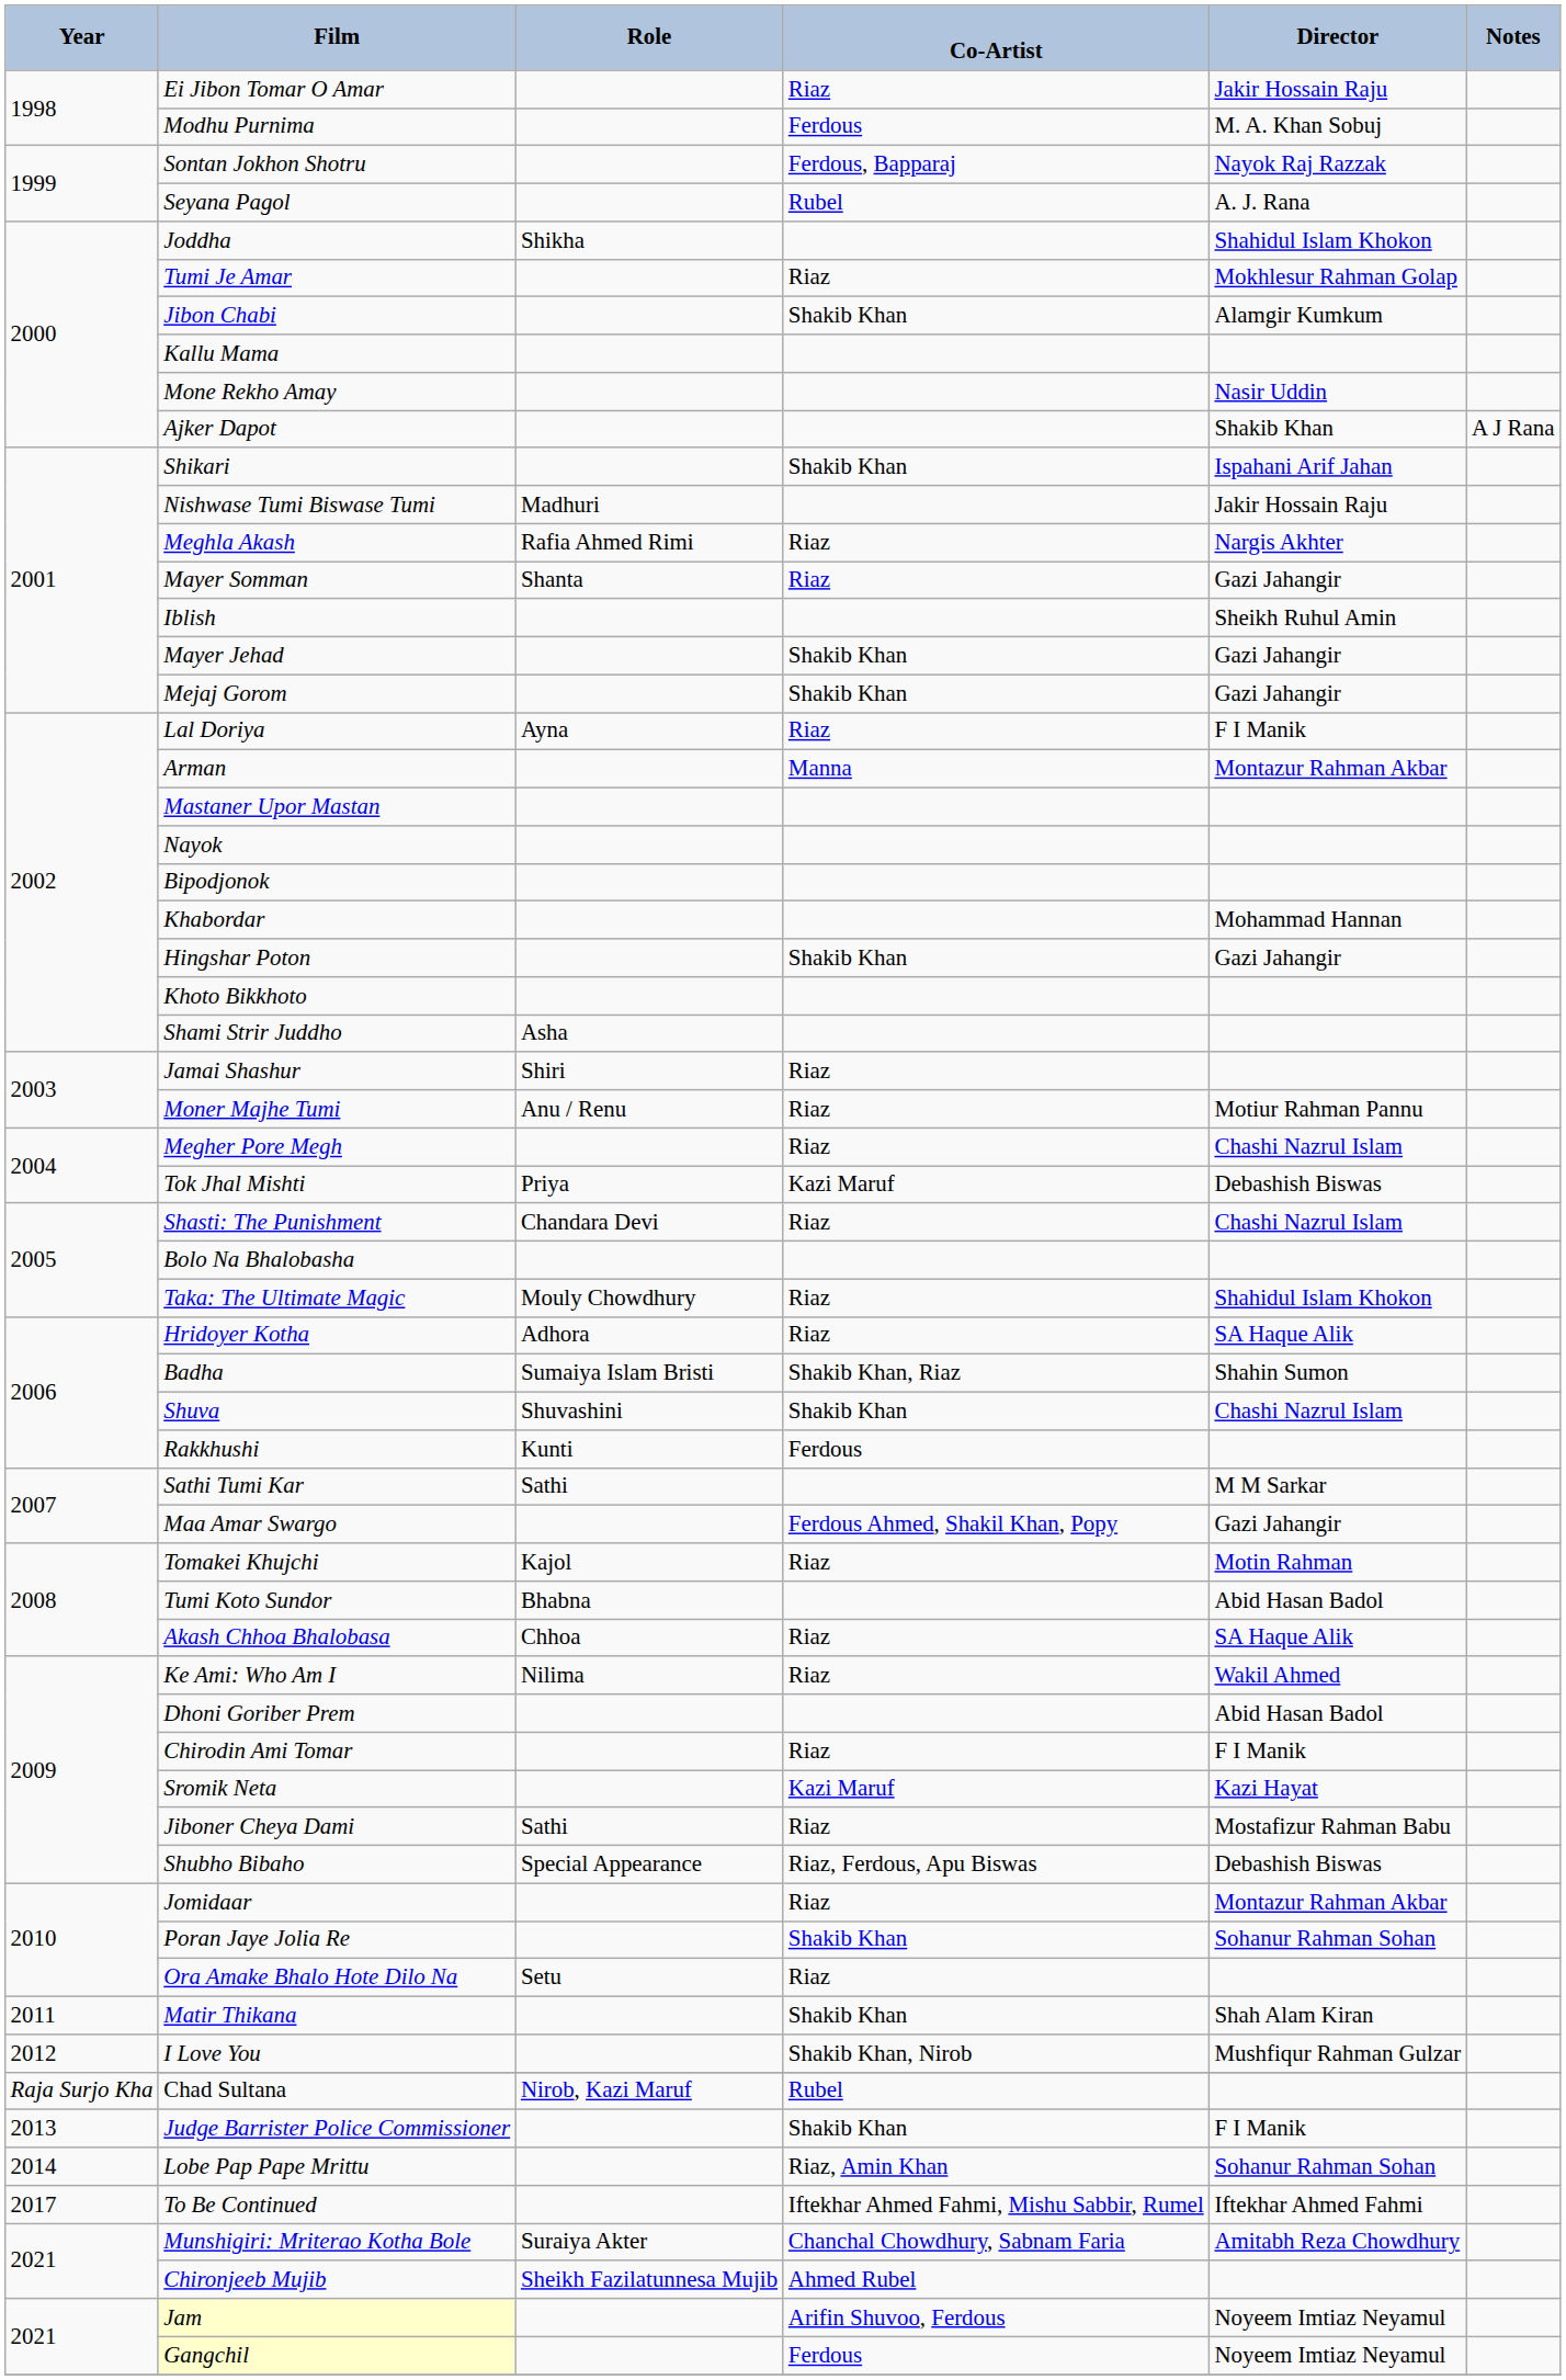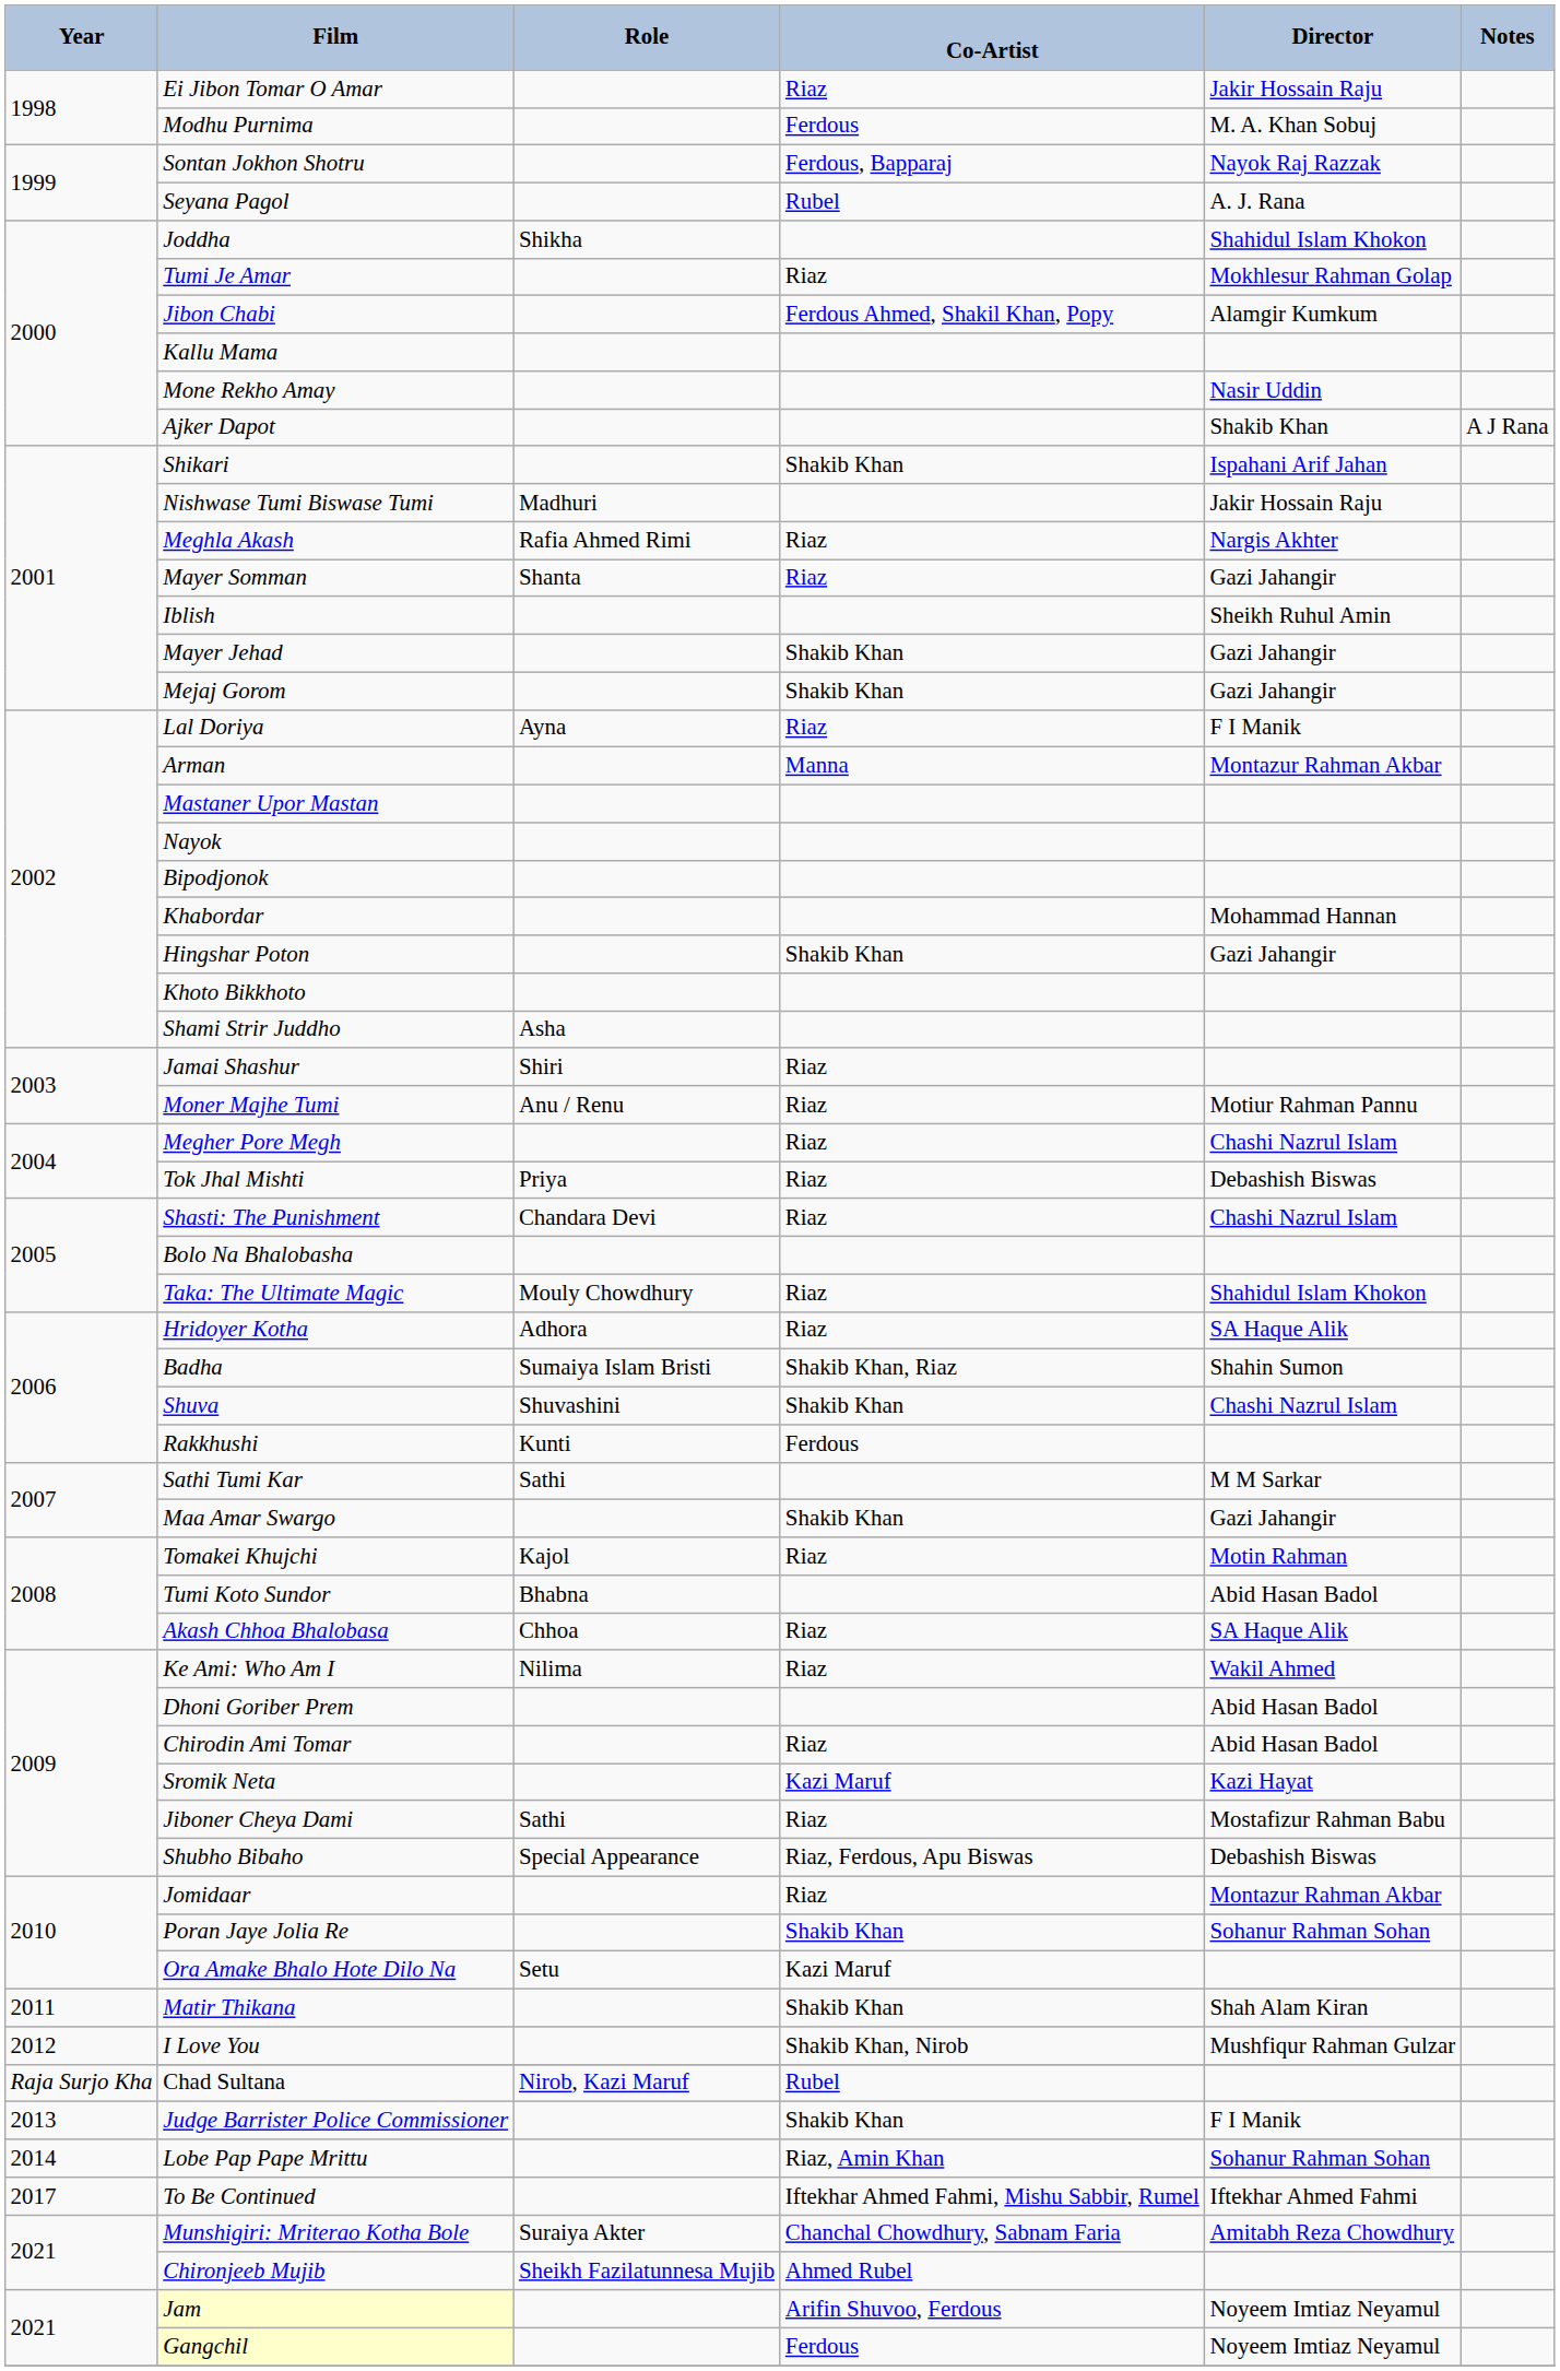 <table class="wikitable" style="font-size:90%">
 <tr style="text-align:center;">
 <th style="background:#B0C4DE;">Year</th>
 <th style="background:#B0C4DE;">Film</th>
 <th style="background:#B0C4DE;">Role</th>
 <th style="background:#B0C4DE;"><br>Co-Artist</th>
 <th style="background:#B0C4DE;">Director</th>
 <th style="background:#B0C4DE;">Notes</th>
 </tr>
 <tr>
 <td rowspan="2">1998</td>
 <td><em>Ei Jibon Tomar O Amar</em></td>
 <td></td>
 <td><a href='#'>Riaz</a></td>
 <td><a href='#'>Jakir Hossain Raju</a></td>
 <td></td>
 </tr>
 <tr>
 <td><em>Modhu Purnima</em></td>
 <td></td>
 <td><a href='#'>Ferdous</a></td>
 <td>M. A. Khan Sobuj</td>
 <td></td>
 </tr>
 <tr>
 <td rowspan="2">1999</td>
 <td><em>Sontan Jokhon Shotru</em></td>
 <td></td>
 <td><a href='#'>Ferdous</a>, <a href='#'>Bapparaj</a></td>
 <td><a href='#'>Nayok Raj Razzak</a></td>
 <td></td>
 </tr>
 <tr>
 <td><em>Seyana Pagol</em></td>
 <td></td>
 <td><a href='#'>Rubel</a></td>
 <td>A. J. Rana</td>
 <td></td>
 </tr>
 <tr>
 <td rowspan="6">2000</td>
 <td><em>Joddha</em></td>
 <td>Shikha</td>
 <td></td>
 <td><a href='#'>Shahidul Islam Khokon</a></td>
 <td></td>
 </tr>
 <tr>
 <td><em><a href='#'>Tumi Je Amar</a></em></td>
 <td></td>
 <td>Riaz</td>
 <td><a href='#'>Mokhlesur Rahman Golap</a></td>
 <td></td>
 </tr>
 <tr>
 <td><em><a href='#'>Jibon Chabi</a></em></td>
 <td></td>
-<td>Shakib Khan</td>
+<td><a href='#'>Ferdous Ahmed</a>, <a href='#'>Shakil Khan</a>, <a href='#'>Popy</a></td>
 <td>Alamgir Kumkum</td>
 <td></td>
 </tr>
 <tr>
 <td><em>Kallu Mama</em></td>
 <td></td>
 <td></td>
 <td></td>
 <td></td>
 </tr>
 <tr>
 <td><em>Mone Rekho Amay</em></td>
 <td></td>
 <td></td>
 <td><a href='#'>Nasir Uddin</a></td>
 <td></td>
 </tr>
 <tr>
 <td><em>Ajker Dapot</em></td>
 <td></td>
 <td></td>
 <td>Shakib Khan</td>
 <td>A  J Rana</td>
 </tr>
 <tr>
 <td rowspan="7">2001</td>
 <td><em>Shikari</em></td>
 <td></td>
 <td>Shakib Khan</td>
 <td><a href='#'>Ispahani Arif Jahan</a></td>
 <td></td>
 </tr>
 <tr>
 <td><em>Nishwase Tumi Biswase Tumi</em></td>
 <td>Madhuri</td>
 <td></td>
 <td>Jakir Hossain Raju</td>
 <td></td>
 </tr>
 <tr>
 <td><em><a href='#'>Meghla Akash</a></em></td>
 <td>Rafia Ahmed Rimi</td>
 <td>Riaz</td>
 <td><a href='#'>Nargis Akhter</a></td>
 <td></td>
 </tr>
 <tr>
 <td><em>Mayer Somman</em></td>
 <td>Shanta</td>
 <td><a href='#'>Riaz</a></td>
 <td>Gazi Jahangir</td>
 <td></td>
 </tr>
 <tr>
 <td><em>Iblish</em></td>
 <td></td>
 <td></td>
 <td>Sheikh Ruhul Amin</td>
 <td></td>
 </tr>
 <tr>
 <td><em>Mayer Jehad</em></td>
 <td></td>
 <td>Shakib Khan</td>
 <td>Gazi Jahangir</td>
 <td></td>
 </tr>
 <tr>
 <td><em>Mejaj Gorom</em></td>
 <td></td>
 <td>Shakib Khan</td>
 <td>Gazi Jahangir</td>
 <td></td>
 </tr>
 <tr>
 <td rowspan="9">2002</td>
 <td><em>Lal Doriya</em></td>
 <td>Ayna</td>
 <td><a href='#'>Riaz</a></td>
 <td>F I Manik</td>
 <td></td>
 </tr>
 <tr>
 <td><em>Arman</em></td>
 <td></td>
 <td><a href='#'>Manna</a></td>
 <td><a href='#'>Montazur Rahman Akbar</a></td>
 <td></td>
 </tr>
 <tr>
 <td><em><a href='#'>Mastaner Upor Mastan</a></em></td>
 <td></td>
 <td></td>
 <td></td>
 <td></td>
 </tr>
 <tr>
 <td><em>Nayok</em></td>
 <td></td>
 <td></td>
 <td></td>
 <td></td>
 </tr>
 <tr>
 <td><em>Bipodjonok</em></td>
 <td></td>
 <td></td>
 <td></td>
 <td></td>
 </tr>
 <tr>
 <td><em>Khabordar</em></td>
 <td></td>
 <td></td>
 <td>Mohammad Hannan</td>
 <td></td>
 </tr>
 <tr>
 <td><em>Hingshar Poton</em></td>
 <td></td>
 <td>Shakib Khan</td>
 <td>Gazi Jahangir</td>
 <td></td>
 </tr>
 <tr>
 <td><em>Khoto Bikkhoto</em></td>
 <td></td>
 <td></td>
 <td></td>
 <td></td>
 </tr>
 <tr>
 <td><em>Shami Strir Juddho</em></td>
 <td>Asha</td>
 <td></td>
 <td></td>
 <td></td>
 </tr>
 <tr>
 <td rowspan="2">2003</td>
 <td><em>Jamai Shashur</em></td>
 <td>Shiri</td>
 <td>Riaz</td>
 <td></td>
 <td></td>
 </tr>
 <tr>
 <td><em><a href='#'>Moner Majhe Tumi</a></em></td>
 <td>Anu / Renu</td>
 <td>Riaz</td>
 <td>Motiur Rahman Pannu</td>
 <td></td>
 </tr>
 <tr>
 <td rowspan="2">2004</td>
 <td><em><a href='#'>Megher Pore Megh</a></em></td>
 <td></td>
 <td>Riaz</td>
 <td><a href='#'>Chashi Nazrul Islam</a></td>
 <td></td>
 </tr>
 <tr>
 <td><em>Tok Jhal Mishti</em></td>
 <td>Priya</td>
-<td>Kazi Maruf</td>
+<td>Riaz</td>
 <td>Debashish Biswas</td>
 <td></td>
 </tr>
 <tr>
 <td rowspan="3">2005</td>
 <td><em><a href='#'>Shasti: The Punishment</a></em></td>
 <td>Chandara Devi</td>
 <td>Riaz</td>
 <td><a href='#'>Chashi Nazrul Islam</a></td>
 <td></td>
 </tr>
 <tr>
 <td><em>Bolo Na Bhalobasha</em></td>
 <td></td>
 <td></td>
 <td></td>
 <td></td>
 </tr>
 <tr>
 <td><em><a href='#'>Taka: The Ultimate Magic</a></em></td>
 <td>Mouly Chowdhury</td>
 <td>Riaz</td>
 <td><a href='#'>Shahidul Islam Khokon</a></td>
 <td></td>
 </tr>
 <tr>
 <td rowspan="4">2006</td>
 <td><em><a href='#'>Hridoyer Kotha</a></em></td>
 <td>Adhora</td>
 <td>Riaz</td>
 <td><a href='#'>SA Haque Alik</a></td>
 <td></td>
 </tr>
 <tr>
 <td><em>Badha</em></td>
 <td>Sumaiya Islam Bristi</td>
 <td>Shakib Khan, Riaz</td>
 <td>Shahin Sumon</td>
 <td></td>
 </tr>
 <tr>
 <td><em><a href='#'>Shuva</a></em></td>
 <td>Shuvashini</td>
 <td>Shakib Khan</td>
 <td><a href='#'>Chashi Nazrul Islam</a></td>
 <td></td>
 </tr>
 <tr>
 <td><em>Rakkhushi</em></td>
 <td>Kunti</td>
 <td>Ferdous</td>
 <td></td>
 <td></td>
 </tr>
 <tr>
 <td rowspan="2">2007</td>
 <td><em>Sathi Tumi Kar</em></td>
 <td>Sathi</td>
 <td></td>
 <td>M M Sarkar</td>
 <td></td>
 </tr>
 <tr>
 <td><em>Maa Amar Swargo</em></td>
 <td></td>
-<td><a href='#'>Ferdous Ahmed</a>, <a href='#'>Shakil Khan</a>, <a href='#'>Popy</a></td>
+<td>Shakib Khan</td>
 <td>Gazi Jahangir</td>
 <td></td>
 </tr>
 <tr>
 <td rowspan="3">2008</td>
 <td><em>Tomakei Khujchi</em></td>
 <td>Kajol</td>
 <td>Riaz</td>
 <td><a href='#'>Motin Rahman</a></td>
 <td></td>
 </tr>
 <tr>
 <td><em>Tumi Koto Sundor</em></td>
 <td>Bhabna</td>
 <td></td>
 <td>Abid Hasan Badol</td>
 <td></td>
 </tr>
 <tr>
 <td><em><a href='#'>Akash Chhoa Bhalobasa</a></em></td>
 <td>Chhoa</td>
 <td>Riaz</td>
 <td><a href='#'>SA Haque Alik</a></td>
 <td></td>
 </tr>
 <tr>
 <td rowspan="6">2009</td>
 <td><em>Ke Ami: Who Am I</em></td>
 <td>Nilima</td>
 <td>Riaz</td>
 <td><a href='#'>Wakil Ahmed</a></td>
 <td></td>
 </tr>
 <tr>
 <td><em>Dhoni Goriber Prem</em></td>
 <td></td>
 <td></td>
 <td>Abid Hasan Badol</td>
 <td></td>
 </tr>
 <tr>
 <td><em>Chirodin Ami Tomar</em></td>
 <td></td>
 <td>Riaz</td>
-<td>F I Manik</td>
+<td>Abid Hasan Badol</td>
 <td></td>
 </tr>
 <tr>
 <td><em>Sromik Neta</em></td>
 <td></td>
 <td><a href='#'>Kazi Maruf</a></td>
 <td><a href='#'>Kazi Hayat</a></td>
 <td></td>
 </tr>
 <tr>
 <td><em>Jiboner Cheya Dami</em></td>
 <td>Sathi</td>
 <td>Riaz</td>
 <td>Mostafizur Rahman Babu</td>
 <td></td>
 </tr>
 <tr>
 <td><em>Shubho Bibaho</em></td>
 <td>Special Appearance</td>
 <td>Riaz, Ferdous, Apu Biswas</td>
 <td>Debashish Biswas</td>
 <td></td>
 </tr>
 <tr>
 <td rowspan="3">2010</td>
 <td><em>Jomidaar</em></td>
 <td></td>
 <td>Riaz</td>
 <td><a href='#'>Montazur Rahman Akbar</a></td>
 <td></td>
 </tr>
 <tr>
 <td><em>Poran Jaye Jolia Re</em></td>
 <td></td>
 <td><a href='#'>Shakib Khan</a></td>
 <td><a href='#'>Sohanur Rahman Sohan</a></td>
 <td></td>
 </tr>
 <tr>
 <td><em><a href='#'>Ora Amake Bhalo Hote Dilo Na</a></em></td>
 <td>Setu</td>
-<td>Riaz</td>
+<td>Kazi Maruf</td>
 <td></td>
 <td></td>
 </tr>
 <tr>
 <td rowspan="1">2011</td>
 <td><em><a href='#'>Matir Thikana</a></em></td>
 <td></td>
 <td>Shakib Khan</td>
 <td>Shah Alam Kiran</td>
 <td></td>
 </tr>
 <tr>
 <td rowspan="2">2012</td>
 <td><em>I Love You</em></td>
 <td></td>
 <td>Shakib Khan, Nirob</td>
 <td>Mushfiqur Rahman Gulzar</td>
 <td></td>
 </tr>
 <tr>
 </tr>
 <tr>
 <td><em>Raja Surjo Kha</em></td>
 <td>Chad Sultana</td>
 <td><a href='#'>Nirob</a>, <a href='#'>Kazi Maruf</a></td>
 <td><a href='#'>Rubel</a></td>
 <td></td>
 </tr>
 <tr>
 <td rowspan="1">2013</td>
 <td><em><a href='#'>Judge Barrister Police Commissioner</a></em></td>
 <td></td>
 <td>Shakib Khan</td>
 <td>F I Manik</td>
 <td></td>
 </tr>
 <tr>
 <td>2014</td>
 <td><em>Lobe Pap Pape Mrittu</em></td>
 <td></td>
 <td>Riaz, <a href='#'>Amin Khan</a></td>
 <td><a href='#'>Sohanur Rahman Sohan</a></td>
 <td></td>
 </tr>
 <tr>
 <td>2017</td>
 <td><em>To Be Continued</em></td>
 <td></td>
 <td>Iftekhar Ahmed Fahmi, <a href='#'>Mishu Sabbir</a>, <a href='#'>Rumel</a></td>
 <td>Iftekhar Ahmed Fahmi</td>
 <td></td>
 </tr>
 <tr>
 <td rowspan="2">2021</td>
 <td><em><a href='#'>Munshigiri: Mriterao Kotha Bole</a></em></td>
 <td>Suraiya Akter</td>
 <td><a href='#'>Chanchal Chowdhury</a>, <a href='#'>Sabnam Faria</a></td>
 <td><a href='#'>Amitabh Reza Chowdhury</a></td>
 <td></td>
 </tr>
 <tr>
 <td><em><a href='#'>Chironjeeb Mujib</a></em></td>
 <td><a href='#'>Sheikh Fazilatunnesa Mujib</a></td>
 <td><a href='#'>Ahmed Rubel</a></td>
 <td></td>
 <td></td>
 </tr>
 <tr>
 <td rowspan="2">2021</td>
 <td style="background:#ffc; "><em>Jam</em></td>
 <td></td>
 <td><a href='#'>Arifin Shuvoo</a>, <a href='#'>Ferdous</a></td>
 <td>Noyeem Imtiaz Neyamul</td>
 <td></td>
 </tr>
 <tr>
 <td style="background:#ffc; "><em>Gangchil</em></td>
 <td></td>
 <td><a href='#'>Ferdous</a></td>
 <td>Noyeem Imtiaz Neyamul</td>
 <td></td>
 </tr>
 <tr>
 </tr>
 </table>
